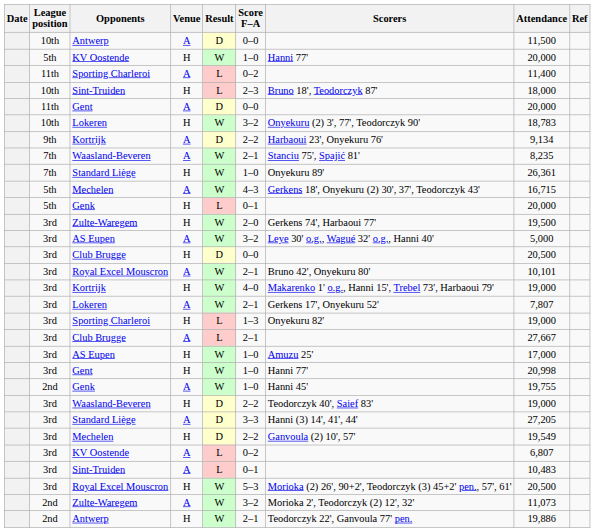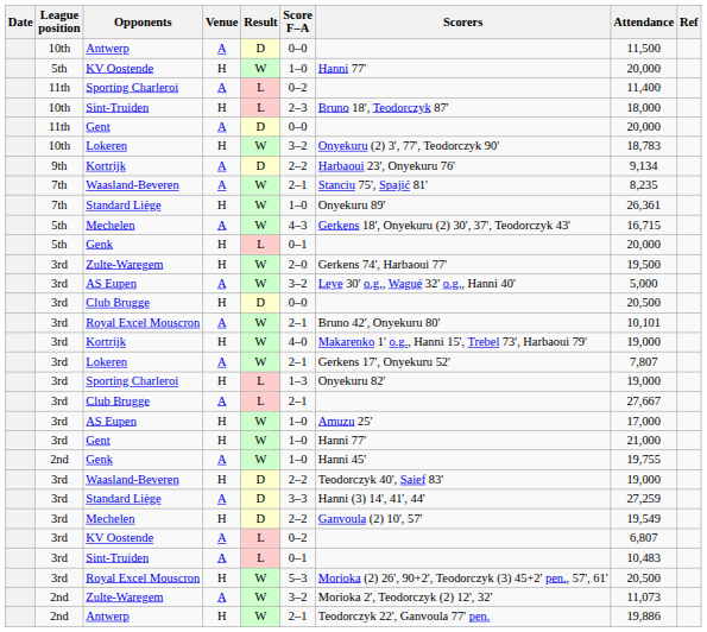 <table class="wikitable plainrowheaders sortable" style="text-align:center">
 <tr>
 <th scope="col">Date</th>
 <th scope="col">League<br>position</th>
 <th scope="col">Opponents</th>
 <th scope="col">Venue</th>
 <th scope="col">Result</th>
 <th scope="col">Score<br>F–A</th>
 <th scope="col" class="unsortable">Scorers</th>
 <th scope="col">Attendance</th>
 <th scope="col" class="unsortable">Ref</th>
 </tr>
 <tr>
 <th scope="row"></th>
 <td>10th</td>
 <td align="left"><a href='#'>Antwerp</a></td>
 <td><a href='#'>A</a></td>
 <td bgcolor="ffffcc">D</td>
 <td>0–0</td>
 <td align="left"></td>
 <td>11,500</td>
 <td></td>
 </tr>
 <tr>
 <th scope="row"></th>
 <td>5th</td>
 <td align="left"><a href='#'>KV Oostende</a></td>
 <td>H</td>
 <td bgcolor="ccffcc">W</td>
 <td>1–0</td>
 <td align="left"><a href='#'>Hanni</a> 77'</td>
 <td>20,000</td>
 <td></td>
 </tr>
 <tr>
 <th scope="row"></th>
 <td>11th</td>
 <td align="left"><a href='#'>Sporting Charleroi</a></td>
 <td><a href='#'>A</a></td>
 <td bgcolor="ffcccc">L</td>
 <td>0–2</td>
 <td align="left"></td>
 <td>11,400</td>
 <td></td>
 </tr>
 <tr>
 <th scope="row"></th>
 <td>10th</td>
 <td align="left"><a href='#'>Sint-Truiden</a></td>
 <td>H</td>
 <td bgcolor="ffcccc">L</td>
 <td>2–3</td>
 <td align="left"><a href='#'>Bruno</a> 18', <a href='#'>Teodorczyk</a> 87'</td>
 <td>18,000</td>
 <td></td>
 </tr>
 <tr>
 <th scope="row"></th>
 <td>11th</td>
 <td align="left"><a href='#'>Gent</a></td>
 <td><a href='#'>A</a></td>
 <td bgcolor="ffffcc">D</td>
 <td>0–0</td>
 <td align="left"></td>
 <td>20,000</td>
 <td></td>
 </tr>
 <tr>
 <th scope="row"></th>
 <td>10th</td>
 <td align="left"><a href='#'>Lokeren</a></td>
 <td>H</td>
 <td bgcolor="ccffcc">W</td>
 <td>3–2</td>
 <td align="left"><a href='#'>Onyekuru</a> (2) 3', 77', Teodorczyk 90'</td>
 <td>18,783</td>
 <td></td>
 </tr>
 <tr>
 <th scope="row"></th>
 <td>9th</td>
 <td align="left"><a href='#'>Kortrijk</a></td>
 <td><a href='#'>A</a></td>
 <td bgcolor="ffffcc">D</td>
 <td>2–2</td>
 <td align="left"><a href='#'>Harbaoui</a> 23', Onyekuru 76'</td>
 <td>9,134</td>
 <td></td>
 </tr>
 <tr>
 <th scope="row"></th>
 <td>7th</td>
 <td align="left"><a href='#'>Waasland-Beveren</a></td>
 <td><a href='#'>A</a></td>
 <td bgcolor="ccffcc">W</td>
 <td>2–1</td>
 <td align="left"><a href='#'>Stanciu</a> 75', <a href='#'>Spajić</a> 81'</td>
 <td>8,235</td>
 <td></td>
 </tr>
 <tr>
 <th scope="row"></th>
 <td>7th</td>
 <td align="left"><a href='#'>Standard Liège</a></td>
 <td>H</td>
 <td bgcolor="ccffcc">W</td>
 <td>1–0</td>
 <td align="left">Onyekuru 89'</td>
 <td>26,361</td>
 <td></td>
 </tr>
 <tr>
 <th scope="row"></th>
 <td>5th</td>
 <td align="left"><a href='#'>Mechelen</a></td>
 <td><a href='#'>A</a></td>
 <td bgcolor="ccffcc">W</td>
 <td>4–3</td>
 <td align="left"><a href='#'>Gerkens</a> 18', Onyekuru (2) 30', 37', Teodorczyk 43'</td>
 <td>16,715</td>
 <td></td>
 </tr>
 <tr>
 <th scope="row"></th>
 <td>5th</td>
 <td align="left"><a href='#'>Genk</a></td>
 <td>H</td>
 <td bgcolor="ffcccc">L</td>
 <td>0–1</td>
 <td align="left"></td>
 <td>20,000</td>
 <td></td>
 </tr>
 <tr>
 <th scope="row"></th>
 <td>3rd</td>
 <td align="left"><a href='#'>Zulte-Waregem</a></td>
 <td>H</td>
 <td bgcolor="ccffcc">W</td>
 <td>2–0</td>
 <td align="left">Gerkens 74', Harbaoui 77'</td>
 <td>19,500</td>
 <td></td>
 </tr>
 <tr>
 <th scope="row"></th>
 <td>3rd</td>
 <td align="left"><a href='#'>AS Eupen</a></td>
 <td><a href='#'>A</a></td>
 <td bgcolor="ccffcc">W</td>
 <td>3–2</td>
 <td align="left"><a href='#'>Leye</a> 30' <a href='#'>o.g.</a>, <a href='#'>Wagué</a> 32' <a href='#'>o.g.</a>, Hanni 40'</td>
 <td>5,000</td>
 <td></td>
 </tr>
 <tr>
 <th scope="row"></th>
 <td>3rd</td>
 <td align="left"><a href='#'>Club Brugge</a></td>
 <td>H</td>
 <td bgcolor="ffffcc">D</td>
 <td>0–0</td>
 <td align="left"></td>
 <td>20,500</td>
 <td></td>
 </tr>
 <tr>
 <th scope="row"></th>
 <td>3rd</td>
 <td align="left"><a href='#'>Royal Excel Mouscron</a></td>
 <td><a href='#'>A</a></td>
 <td bgcolor="ccffcc">W</td>
 <td>2–1</td>
 <td align="left">Bruno 42', Onyekuru 80'</td>
 <td>10,101</td>
 <td></td>
 </tr>
 <tr>
 <th scope="row"></th>
 <td>3rd</td>
 <td align="left"><a href='#'>Kortrijk</a></td>
 <td>H</td>
 <td bgcolor="ccffcc">W</td>
 <td>4–0</td>
 <td align="left"><a href='#'>Makarenko</a> 1' <a href='#'>o.g.</a>, Hanni 15', <a href='#'>Trebel</a> 73', Harbaoui 79'</td>
 <td>19,000</td>
 <td></td>
 </tr>
 <tr>
 <th scope="row"></th>
 <td>3rd</td>
 <td align="left"><a href='#'>Lokeren</a></td>
 <td><a href='#'>A</a></td>
 <td bgcolor="ccffcc">W</td>
 <td>2–1</td>
 <td align="left">Gerkens 17', Onyekuru 52'</td>
 <td>7,807</td>
 <td></td>
 </tr>
 <tr>
 <th scope="row"></th>
 <td>3rd</td>
 <td align="left"><a href='#'>Sporting Charleroi</a></td>
 <td>H</td>
 <td bgcolor="ffcccc">L</td>
 <td>1–3</td>
 <td align="left">Onyekuru 82'</td>
 <td>19,000</td>
 <td></td>
 </tr>
 <tr>
 <th scope="row"></th>
 <td>3rd</td>
 <td align="left"><a href='#'>Club Brugge</a></td>
 <td><a href='#'>A</a></td>
 <td bgcolor="ffcccc">L</td>
 <td>2–1</td>
 <td align="left"></td>
 <td>27,667</td>
 <td></td>
 </tr>
 <tr>
 <th scope="row"></th>
 <td>3rd</td>
 <td align="left"><a href='#'>AS Eupen</a></td>
 <td>H</td>
 <td bgcolor="ccffcc">W</td>
 <td>1–0</td>
 <td align="left"><a href='#'>Amuzu</a> 25'</td>
 <td>17,000</td>
 <td></td>
 </tr>
 <tr>
 <th scope="row"></th>
 <td>3rd</td>
 <td align="left"><a href='#'>Gent</a></td>
 <td>H</td>
 <td bgcolor="ccffcc">W</td>
 <td>1–0</td>
 <td align="left">Hanni 77'</td>
-<td>20,998</td>
+<td>21,000</td>
 <td></td>
 </tr>
 <tr>
 <th scope="row"></th>
 <td>2nd</td>
 <td align="left"><a href='#'>Genk</a></td>
 <td><a href='#'>A</a></td>
 <td bgcolor="ccffcc">W</td>
 <td>1–0</td>
 <td align="left">Hanni 45'</td>
 <td>19,755</td>
 <td></td>
 </tr>
 <tr>
 <th scope="row"></th>
 <td>3rd</td>
 <td align="left"><a href='#'>Waasland-Beveren</a></td>
 <td>H</td>
 <td bgcolor="ffffcc">D</td>
 <td>2–2</td>
 <td align="left">Teodorczyk 40', <a href='#'>Saief</a> 83'</td>
 <td>19,000</td>
 <td></td>
 </tr>
 <tr>
 <th scope="row"></th>
 <td>3rd</td>
 <td align="left"><a href='#'>Standard Liège</a></td>
 <td><a href='#'>A</a></td>
 <td bgcolor="ffffcc">D</td>
 <td>3–3</td>
 <td align="left">Hanni (3) 14', 41', 44'</td>
-<td>27,205</td>
+<td>27,259</td>
 <td></td>
 </tr>
 <tr>
 <th scope="row"></th>
 <td>3rd</td>
 <td align="left"><a href='#'>Mechelen</a></td>
 <td>H</td>
 <td bgcolor="ffffcc">D</td>
 <td>2–2</td>
 <td align="left"><a href='#'>Ganvoula</a> (2) 10', 57'</td>
 <td>19,549</td>
 <td></td>
 </tr>
 <tr>
 <th scope="row"></th>
 <td>3rd</td>
 <td align="left"><a href='#'>KV Oostende</a></td>
 <td><a href='#'>A</a></td>
 <td bgcolor="ffcccc">L</td>
 <td>0–2</td>
 <td align="left"></td>
 <td>6,807</td>
 <td></td>
 </tr>
 <tr>
 <th scope="row"></th>
 <td>3rd</td>
 <td align="left"><a href='#'>Sint-Truiden</a></td>
 <td><a href='#'>A</a></td>
 <td bgcolor="ffcccc">L</td>
 <td>0–1</td>
 <td align="left"></td>
 <td>10,483</td>
 <td></td>
 </tr>
 <tr>
 <th scope="row"></th>
 <td>3rd</td>
 <td align="left"><a href='#'>Royal Excel Mouscron</a></td>
 <td>H</td>
 <td bgcolor="ccffcc">W</td>
 <td>5–3</td>
 <td align="left"><a href='#'>Morioka</a> (2) 26', 90+2', Teodorczyk (3) 45+2' <a href='#'>pen.</a>, 57', 61'</td>
 <td>20,500</td>
 <td></td>
 </tr>
 <tr>
 <th scope="row"></th>
 <td>2nd</td>
 <td align="left"><a href='#'>Zulte-Waregem</a></td>
 <td><a href='#'>A</a></td>
 <td bgcolor="ccffcc">W</td>
 <td>3–2</td>
 <td align="left">Morioka 2', Teodorczyk (2) 12', 32'</td>
 <td>11,073</td>
 <td></td>
 </tr>
 <tr>
 <th scope="row"></th>
 <td>2nd</td>
 <td align="left"><a href='#'>Antwerp</a></td>
 <td>H</td>
 <td bgcolor="ccffcc">W</td>
 <td>2–1</td>
 <td align="left">Teodorczyk 22', Ganvoula 77' <a href='#'>pen.</a></td>
 <td>19,886</td>
 <td></td>
 </tr>
 </table>
